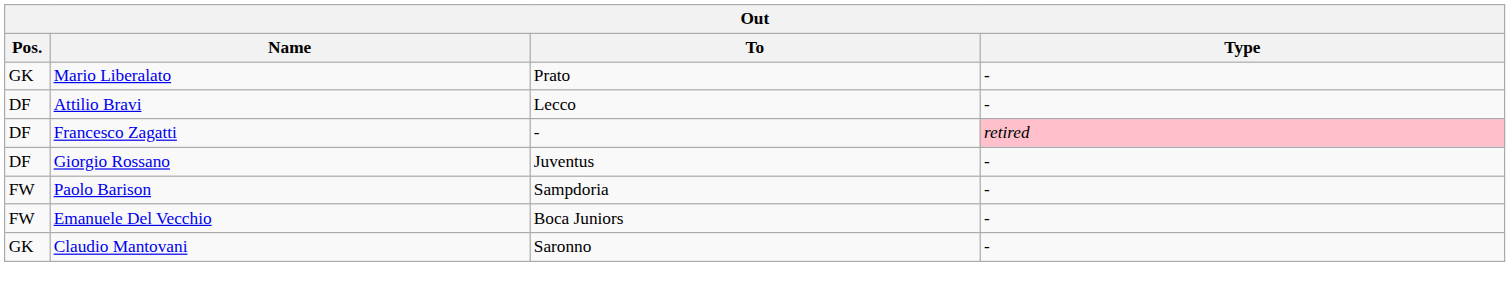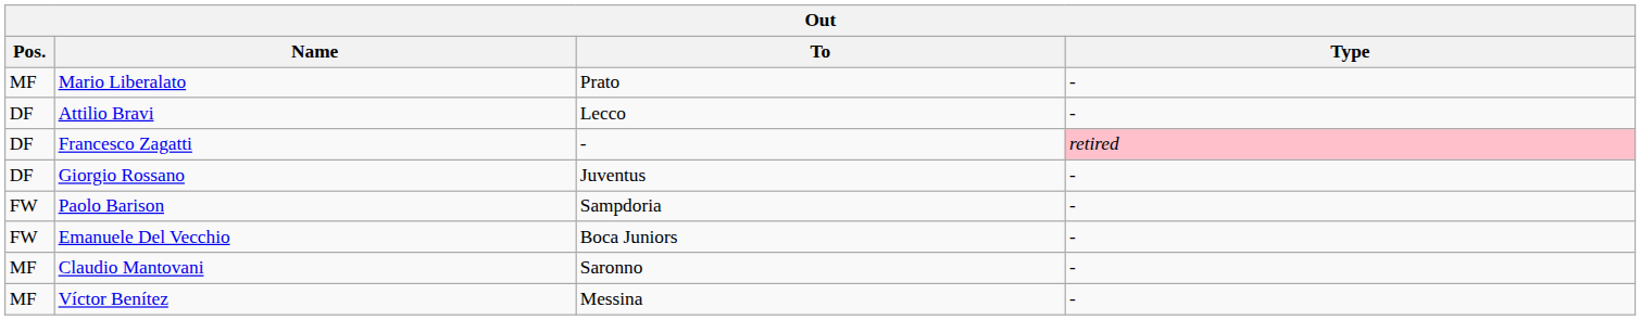 <table class="wikitable" style="font-size:90%;width:99%;">
 <tr>
 <th colspan="4">Out</th>
 </tr>
 <tr>
 <th width=3%>Pos.</th>
 <th width=32%>Name</th>
 <th width=30%>To</th>
 <th width=35%>Type</th>
 </tr>
 <tr>
-<td>GK</td>
+<td>MF</td>
 <td><a href='#'>Mario Liberalato</a></td>
 <td>Prato</td>
 <td>-</td>
 </tr>
 <tr>
 <td>DF</td>
 <td><a href='#'>Attilio Bravi</a></td>
 <td>Lecco</td>
 <td>-</td>
 </tr>
 <tr>
 <td>DF</td>
 <td><a href='#'>Francesco Zagatti</a></td>
 <td>-</td>
 <td style="background: pink;"><em>retired</em></td>
 </tr>
 <tr>
 <td>DF</td>
 <td><a href='#'>Giorgio Rossano</a></td>
 <td>Juventus</td>
 <td>-</td>
 </tr>
 <tr>
 <td>FW</td>
 <td><a href='#'>Paolo Barison</a></td>
 <td>Sampdoria</td>
 <td>-</td>
 </tr>
 <tr>
 <td>FW</td>
 <td><a href='#'>Emanuele Del Vecchio</a></td>
 <td>Boca Juniors</td>
 <td>-</td>
 </tr>
 <tr>
-<td>GK</td>
+<td>MF</td>
 <td><a href='#'>Claudio Mantovani</a></td>
 <td>Saronno</td>
 <td>-</td>
 </tr>
+<tr>
+<td>MF</td>
+<td><a href='#'>Víctor Benítez</a></td>
+<td>Messina</td>
+<td>-</td>
+</tr>
 </table>
